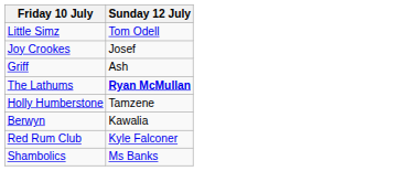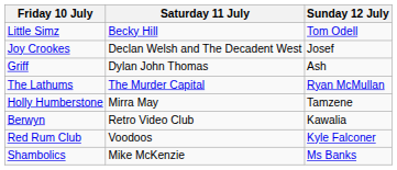 <table class="wikitable">
 <tr>
 <th>Friday 10 July</th>
+<th>Saturday 11 July</th>
 <th>Sunday 12 July</th>
 </tr>
 <tr>
 <td><a href='#'>Little Simz</a></td>
+<td><a href='#'>Becky Hill</a></td>
 <td><a href='#'>Tom Odell</a></td>
 </tr>
 <tr>
 <td><a href='#'>Joy Crookes</a></td>
+<td>Declan Welsh and The Decadent West</td>
 <td>Josef</td>
 </tr>
 <tr>
 <td><a href='#'>Griff</a></td>
+<td>Dylan John Thomas</td>
 <td>Ash</td>
 </tr>
 <tr>
 <td><a href='#'>The Lathums</a></td>
-<td><strong><a href='#'>Ryan McMullan</a></strong></td>
+<td><a href='#'>The Murder Capital</a></td>
+<td><a href='#'>Ryan McMullan</a></td>
 </tr>
 <tr>
 <td><a href='#'>Holly Humberstone</a></td>
+<td>Mirra May</td>
 <td>Tamzene</td>
 </tr>
 <tr>
 <td><a href='#'>Berwyn</a></td>
+<td>Retro Video Club</td>
 <td>Kawalia</td>
 </tr>
 <tr>
 <td><a href='#'>Red Rum Club</a></td>
+<td>Voodoos</td>
 <td><a href='#'>Kyle Falconer</a></td>
 </tr>
 <tr>
 <td><a href='#'>Shambolics</a></td>
+<td>Mike McKenzie</td>
 <td><a href='#'>Ms Banks</a></td>
 </tr>
 </table>
